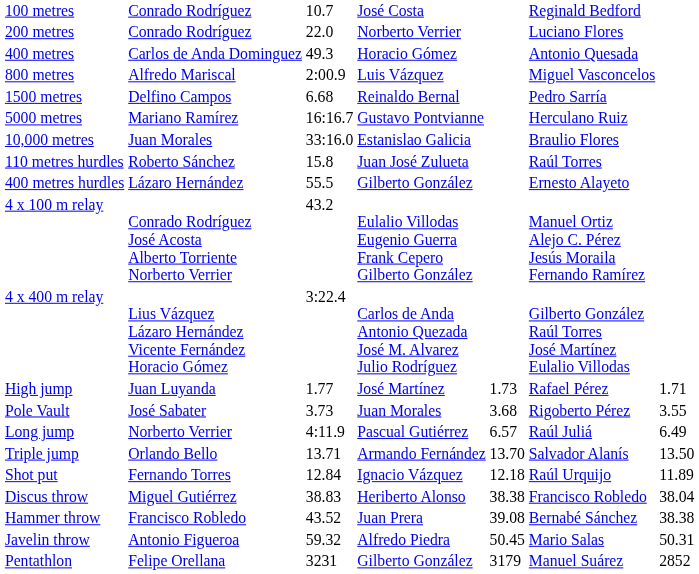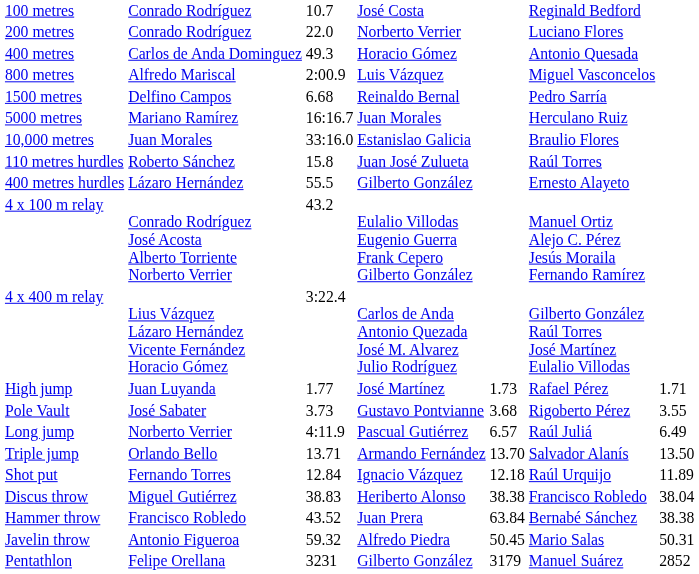 <table>
 <tr>
 <td><a href='#'>100 metres</a></td>
 <td><a href='#'>Conrado Rodríguez</a><br> </td>
 <td>10.7</td>
 <td><a href='#'>José Costa</a><br> </td>
 <td></td>
 <td><a href='#'>Reginald Bedford</a><br> </td>
 <td></td>
 </tr>
 <tr>
 <td><a href='#'>200 metres</a></td>
 <td><a href='#'>Conrado Rodríguez</a><br> </td>
 <td>22.0</td>
 <td><a href='#'>Norberto Verrier</a><br> </td>
 <td></td>
 <td><a href='#'>Luciano Flores</a><br> </td>
 <td></td>
 </tr>
 <tr>
 <td><a href='#'>400 metres</a></td>
 <td><a href='#'>Carlos de Anda Dominguez</a><br> </td>
 <td>49.3</td>
 <td><a href='#'>Horacio Gómez</a><br> </td>
 <td></td>
 <td><a href='#'>Antonio Quesada</a><br> </td>
 <td></td>
 </tr>
 <tr>
 <td><a href='#'>800 metres</a></td>
 <td><a href='#'>Alfredo Mariscal</a><br> </td>
 <td>2:00.9</td>
 <td><a href='#'>Luis Vázquez</a><br> </td>
 <td></td>
 <td><a href='#'>Miguel Vasconcelos</a><br> </td>
 <td></td>
 </tr>
 <tr>
 <td><a href='#'>1500 metres</a></td>
 <td><a href='#'>Delfino Campos</a><br> </td>
 <td>6.68</td>
 <td><a href='#'>Reinaldo Bernal</a><br> </td>
 <td></td>
 <td><a href='#'>Pedro Sarría</a><br> </td>
 <td></td>
 </tr>
 <tr>
 <td><a href='#'>5000 metres</a></td>
 <td><a href='#'>Mariano Ramírez</a><br> </td>
 <td>16:16.7</td>
-<td><a href='#'>Gustavo Pontvianne</a><br> </td>
+<td><a href='#'>Juan Morales</a><br> </td>
 <td></td>
 <td><a href='#'>Herculano Ruiz</a><br> </td>
 <td></td>
 </tr>
 <tr>
 <td><a href='#'>10,000 metres</a></td>
 <td><a href='#'>Juan Morales</a><br> </td>
 <td>33:16.0</td>
 <td><a href='#'>Estanislao Galicia</a><br> </td>
 <td></td>
 <td><a href='#'>Braulio Flores</a><br> </td>
 <td></td>
 </tr>
 <tr>
 <td><a href='#'>110 metres hurdles</a></td>
 <td><a href='#'>Roberto Sánchez</a><br> </td>
 <td>15.8</td>
 <td><a href='#'>Juan José Zulueta</a><br> </td>
 <td></td>
 <td><a href='#'>Raúl Torres</a><br> </td>
 <td></td>
 </tr>
 <tr>
 <td><a href='#'>400 metres hurdles</a></td>
 <td><a href='#'>Lázaro Hernández</a><br> </td>
 <td>55.5</td>
 <td><a href='#'>Gilberto González</a><br> </td>
 <td></td>
 <td><a href='#'>Ernesto Alayeto</a><br> </td>
 <td></td>
 </tr>
 <tr style="vertical-align:top;">
 <td><a href='#'>4 x 100 m relay</a></td>
 <td><br> <a href='#'>Conrado Rodríguez</a><br> <a href='#'>José Acosta</a><br> <a href='#'>Alberto Torriente</a><br> <a href='#'>Norberto Verrier</a></td>
 <td>43.2</td>
 <td><br> <a href='#'>Eulalio Villodas</a><br> <a href='#'>Eugenio Guerra</a><br> <a href='#'>Frank Cepero</a><br> <a href='#'>Gilberto González</a></td>
 <td></td>
 <td><br> <a href='#'>Manuel Ortiz</a><br> <a href='#'>Alejo C. Pérez</a><br> <a href='#'>Jesús Moraila</a><br> <a href='#'>Fernando Ramírez</a></td>
 <td></td>
 </tr>
 <tr style="vertical-align:top;">
 <td><a href='#'>4 x 400 m relay</a></td>
 <td><br> <a href='#'>Lius Vázquez</a><br> <a href='#'>Lázaro Hernández</a><br> <a href='#'>Vicente Fernández</a><br> <a href='#'>Horacio Gómez</a></td>
 <td>3:22.4</td>
 <td><br> <a href='#'>Carlos de Anda</a><br> <a href='#'>Antonio Quezada</a><br> <a href='#'>José M. Alvarez</a><br> <a href='#'>Julio Rodríguez</a></td>
 <td></td>
 <td><br> <a href='#'>Gilberto González</a><br> <a href='#'>Raúl Torres</a><br> <a href='#'>José Martínez</a><br> <a href='#'>Eulalio Villodas</a></td>
 <td></td>
 </tr>
 <tr>
 <td><a href='#'>High jump</a></td>
 <td><a href='#'>Juan Luyanda</a><br> </td>
 <td>1.77</td>
 <td><a href='#'>José Martínez</a><br> </td>
 <td>1.73</td>
 <td><a href='#'>Rafael Pérez</a><br> </td>
 <td>1.71</td>
 </tr>
 <tr>
 <td><a href='#'>Pole Vault</a></td>
 <td><a href='#'>José Sabater</a><br> </td>
 <td>3.73</td>
-<td><a href='#'>Juan Morales</a><br> </td>
+<td><a href='#'>Gustavo Pontvianne</a><br> </td>
 <td>3.68</td>
 <td><a href='#'>Rigoberto Pérez</a><br> </td>
 <td>3.55</td>
 </tr>
 <tr>
 <td><a href='#'>Long jump</a></td>
 <td><a href='#'>Norberto Verrier</a><br> </td>
 <td>4:11.9</td>
 <td><a href='#'>Pascual Gutiérrez</a><br> </td>
 <td>6.57</td>
 <td><a href='#'>Raúl Juliá</a><br> </td>
 <td>6.49</td>
 </tr>
 <tr>
 <td><a href='#'>Triple jump</a></td>
 <td><a href='#'>Orlando Bello</a><br> </td>
 <td>13.71</td>
 <td><a href='#'>Armando Fernández</a><br> </td>
 <td>13.70</td>
 <td><a href='#'>Salvador Alanís</a><br> </td>
 <td>13.50</td>
 </tr>
 <tr>
 <td><a href='#'>Shot put</a></td>
 <td><a href='#'>Fernando Torres</a><br> </td>
 <td>12.84</td>
 <td><a href='#'>Ignacio Vázquez</a><br> </td>
 <td>12.18</td>
 <td><a href='#'>Raúl Urquijo</a><br> </td>
 <td>11.89</td>
 </tr>
 <tr>
 <td><a href='#'>Discus throw</a></td>
 <td><a href='#'>Miguel Gutiérrez</a><br> </td>
 <td>38.83</td>
 <td><a href='#'>Heriberto Alonso</a><br> </td>
 <td>38.38</td>
 <td><a href='#'>Francisco Robledo</a><br> </td>
 <td>38.04</td>
 </tr>
 <tr>
 <td><a href='#'>Hammer throw</a></td>
 <td><a href='#'>Francisco Robledo</a><br> </td>
 <td>43.52</td>
 <td><a href='#'>Juan Prera</a><br> </td>
-<td>39.08</td>
+<td>63.84</td>
 <td><a href='#'>Bernabé Sánchez</a><br> </td>
 <td>38.38</td>
 </tr>
 <tr>
 <td><a href='#'>Javelin throw</a></td>
 <td><a href='#'>Antonio Figueroa</a><br> </td>
 <td>59.32</td>
 <td><a href='#'>Alfredo Piedra</a><br> </td>
 <td>50.45</td>
 <td><a href='#'>Mario Salas</a><br> </td>
 <td>50.31</td>
 </tr>
 <tr>
 <td><a href='#'>Pentathlon</a></td>
 <td><a href='#'>Felipe Orellana</a><br> </td>
 <td>3231</td>
 <td><a href='#'>Gilberto González</a><br> </td>
 <td>3179</td>
 <td><a href='#'>Manuel Suárez</a><br> </td>
 <td>2852</td>
 </tr>
 </table>
